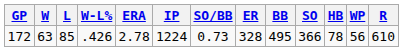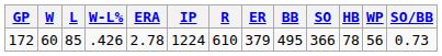 <table class="wikitable">
 <tr>
 <th><a href='#'>GP</a></th>
 <th><a href='#'>W</a></th>
 <th><a href='#'>L</a></th>
 <th><a href='#'>W-L%</a></th>
 <th><a href='#'>ERA</a></th>
 <th><a href='#'>IP</a></th>
-<th><a href='#'>SO/BB</a></th>
+<th><a href='#'>R</a></th>
 <th><a href='#'>ER</a></th>
 <th><a href='#'>BB</a></th>
 <th><a href='#'>SO</a></th>
 <th><a href='#'>HB</a></th>
 <th><a href='#'>WP</a></th>
-<th><a href='#'>R</a></th>
+<th><a href='#'>SO/BB</a></th>
 </tr>
 <tr align = center>
 <td>172</td>
-<td>63</td>
+<td>60</td>
 <td>85</td>
 <td>.426</td>
 <td>2.78</td>
 <td>1224</td>
-<td>0.73</td>
-<td>328</td>
+<td>610</td>
+<td>379</td>
 <td>495</td>
 <td>366</td>
 <td>78</td>
 <td>56</td>
-<td>610</td>
+<td>0.73</td>
 </tr>
 </table>
